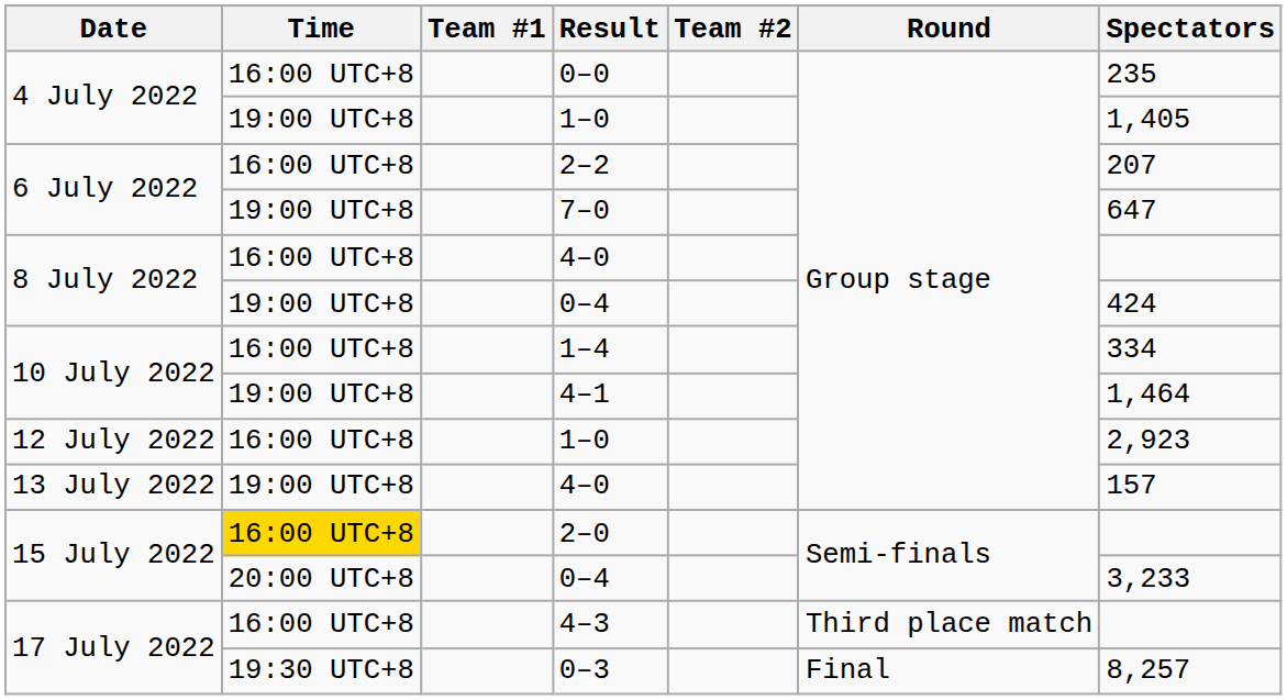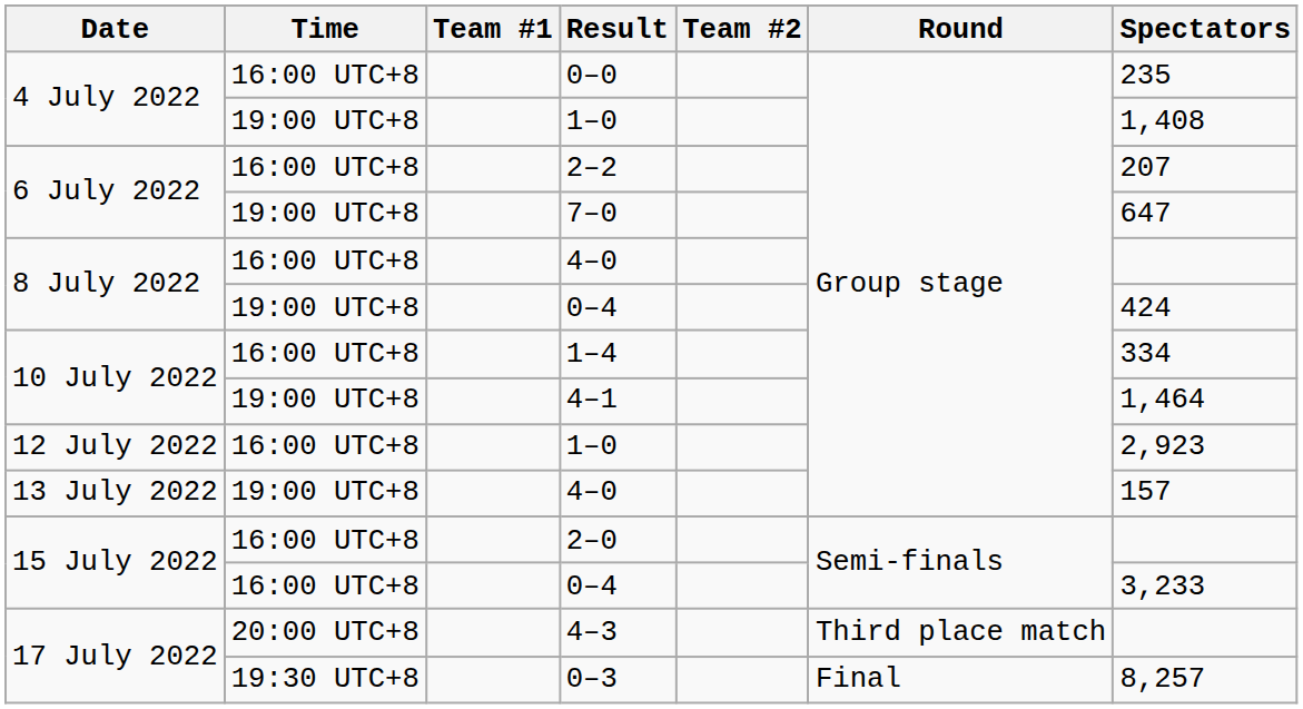 <table class="wikitable">
 <tr>
 <th scope="col">Date</th>
 <th scope="col">Time</th>
 <th scope="col">Team #1</th>
 <th scope="col">Result</th>
 <th scope="col">Team #2</th>
 <th scope="col">Round</th>
 <th scope="col">Spectators</th>
 </tr>
 <tr>
 <td rowspan="2">4 July 2022</td>
 <td>16:00 UTC+8</td>
 <td></td>
 <td>0–0</td>
 <td></td>
 <td rowspan="10">Group stage</td>
 <td>235</td>
 </tr>
 <tr>
 <td>19:00 UTC+8</td>
 <td><strong></strong></td>
 <td>1–0</td>
 <td></td>
-<td>1,405</td>
+<td>1,408</td>
 </tr>
 <tr>
 <td rowspan="2">6 July 2022</td>
 <td>16:00 UTC+8</td>
 <td></td>
 <td>2–2</td>
 <td></td>
 <td>207</td>
 </tr>
 <tr>
 <td>19:00 UTC+8</td>
 <td><strong></strong></td>
 <td>7–0</td>
 <td></td>
 <td>647</td>
 </tr>
 <tr>
 <td rowspan="2">8 July 2022</td>
 <td>16:00 UTC+8</td>
 <td><strong></strong></td>
 <td>4–0</td>
 <td></td>
 <td></td>
 </tr>
 <tr>
 <td>19:00 UTC+8</td>
 <td></td>
 <td>0–4</td>
 <td><strong></strong></td>
 <td>424</td>
 </tr>
 <tr>
 <td rowspan="2">10 July 2022</td>
 <td>16:00 UTC+8</td>
 <td></td>
 <td>1–4</td>
 <td><strong></strong></td>
 <td>334</td>
 </tr>
 <tr>
 <td>19:00 UTC+8</td>
 <td><strong></strong></td>
 <td>4–1</td>
 <td></td>
 <td>1,464</td>
 </tr>
 <tr>
 <td>12 July 2022</td>
 <td>16:00 UTC+8</td>
 <td><strong></strong></td>
 <td>1–0</td>
 <td></td>
 <td>2,923</td>
 </tr>
 <tr>
 <td>13 July 2022</td>
 <td>19:00 UTC+8</td>
 <td><strong></strong></td>
 <td>4–0</td>
 <td></td>
 <td>157</td>
 </tr>
 <tr>
 <td rowspan="2">15 July 2022</td>
-<td style="background: gold;">16:00 UTC+8</td>
+<td>16:00 UTC+8</td>
 <td><strong></strong></td>
 <td>2–0</td>
 <td></td>
 <td rowspan="2">Semi-finals</td>
 <td></td>
 </tr>
 <tr>
-<td>20:00 UTC+8</td>
+<td>16:00 UTC+8</td>
 <td></td>
 <td>0–4</td>
 <td><strong></strong></td>
 <td>3,233</td>
 </tr>
 <tr>
 <td rowspan="2">17 July 2022</td>
-<td>16:00 UTC+8</td>
+<td>20:00 UTC+8</td>
 <td><strong></strong></td>
 <td>4–3</td>
 <td></td>
 <td>Third place match</td>
 <td></td>
 </tr>
 <tr>
 <td>19:30 UTC+8</td>
 <td></td>
 <td>0–3</td>
 <td><strong></strong></td>
 <td>Final</td>
 <td>8,257</td>
 </tr>
 </table>
